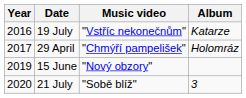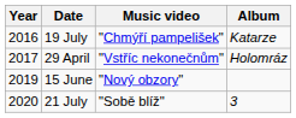 <table class="wikitable">
 <tr>
 <th scope="col">Year</th>
 <th scope="col">Date</th>
 <th scope="col">Music video</th>
 <th scope="col">Album</th>
 </tr>
 <tr>
 <td>2016</td>
 <td>19 July</td>
-<td>"<a href='#'>Vstříc nekonečnům</a>"</td>
+<td>"<a href='#'>Chmýří pampelišek</a>"</td>
 <td><em>Katarze</em></td>
 </tr>
 <tr>
 <td>2017</td>
 <td>29 April</td>
-<td>"<a href='#'>Chmýří pampelišek</a>"</td>
+<td>"<a href='#'>Vstříc nekonečnům</a>"</td>
 <td><em>Holomráz</em></td>
 </tr>
 <tr>
 <td>2019</td>
 <td>15 June</td>
 <td>"<a href='#'>Nový obzory</a>"</td>
 <td></td>
 </tr>
 <tr>
 <td>2020</td>
 <td>21 July</td>
 <td>"Sobě blíž"</td>
 <td><em>3</em></td>
 </tr>
 </table>
